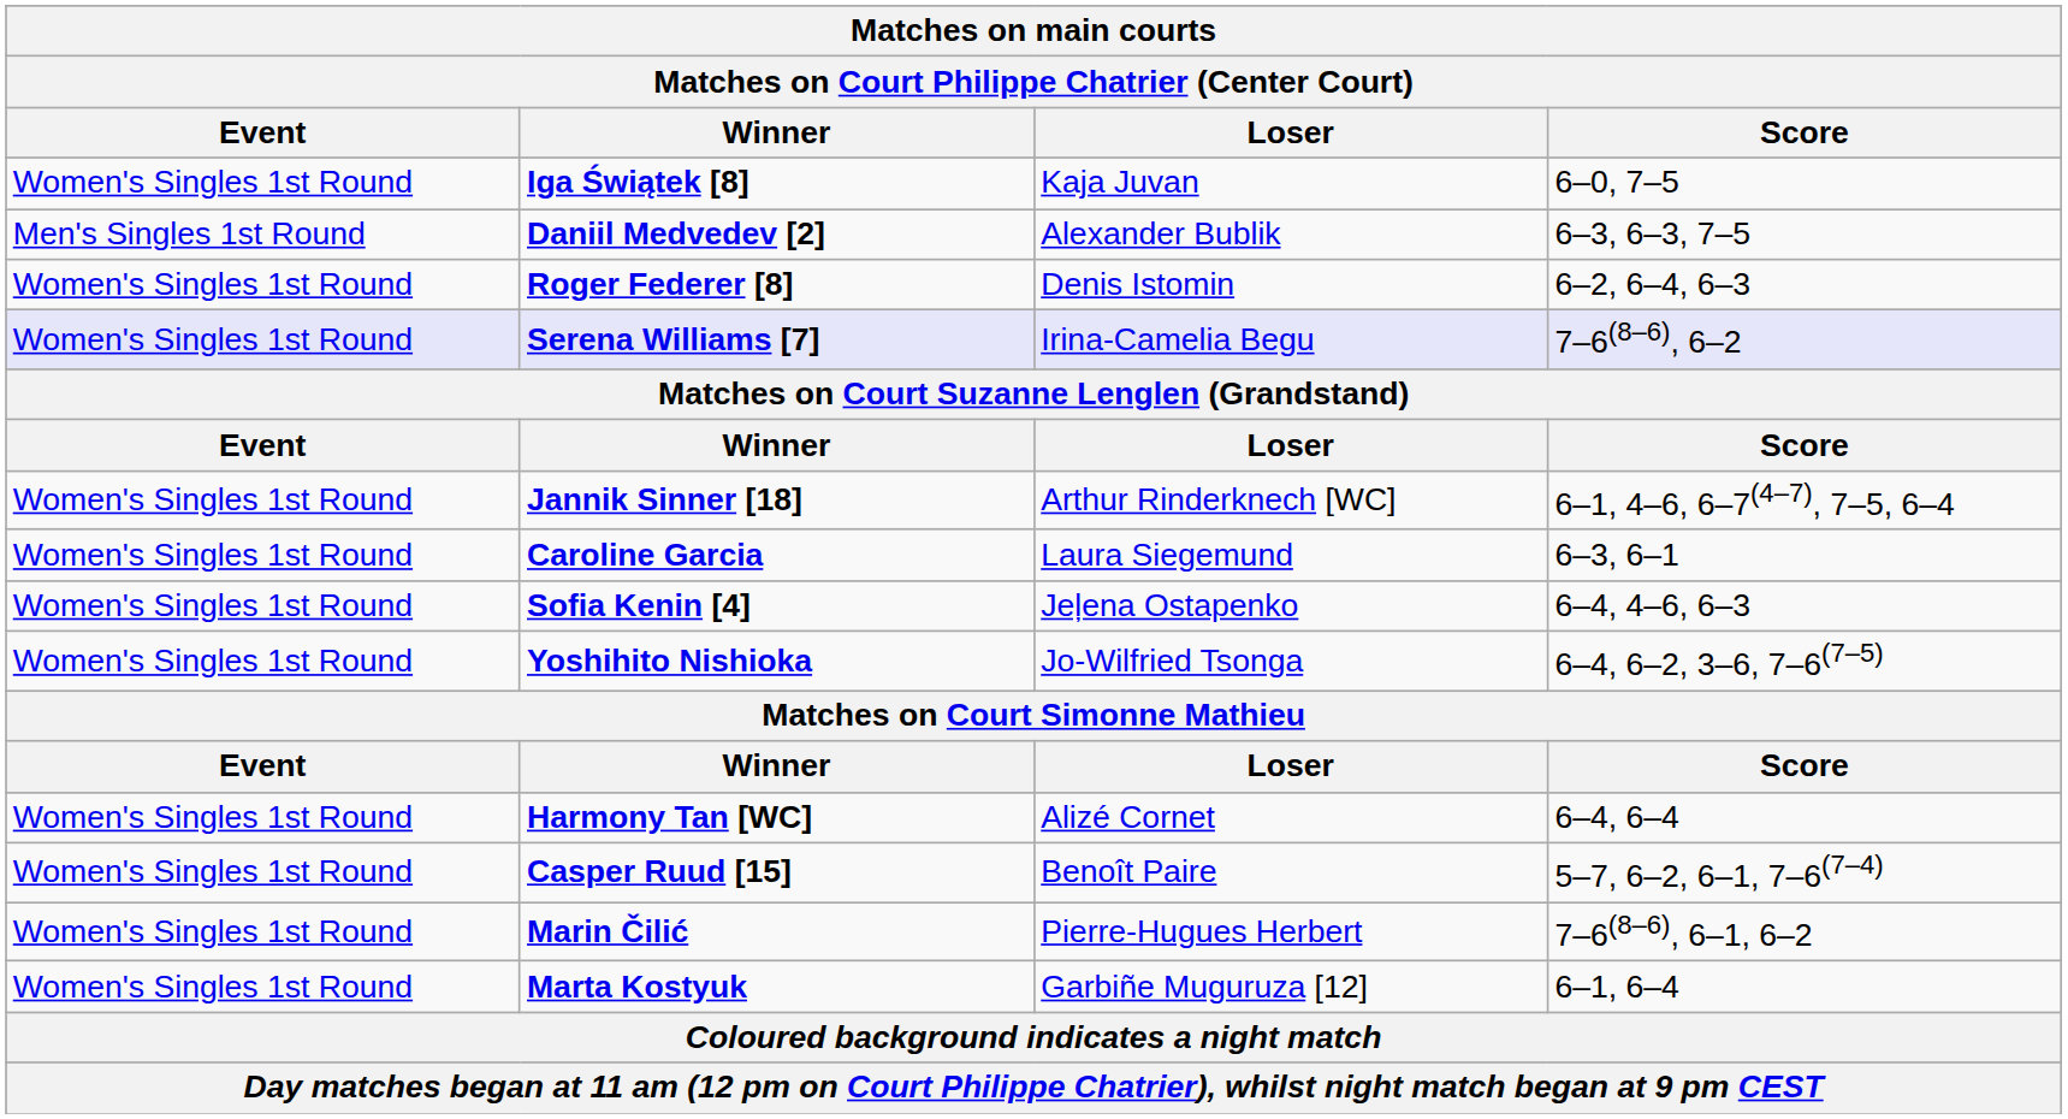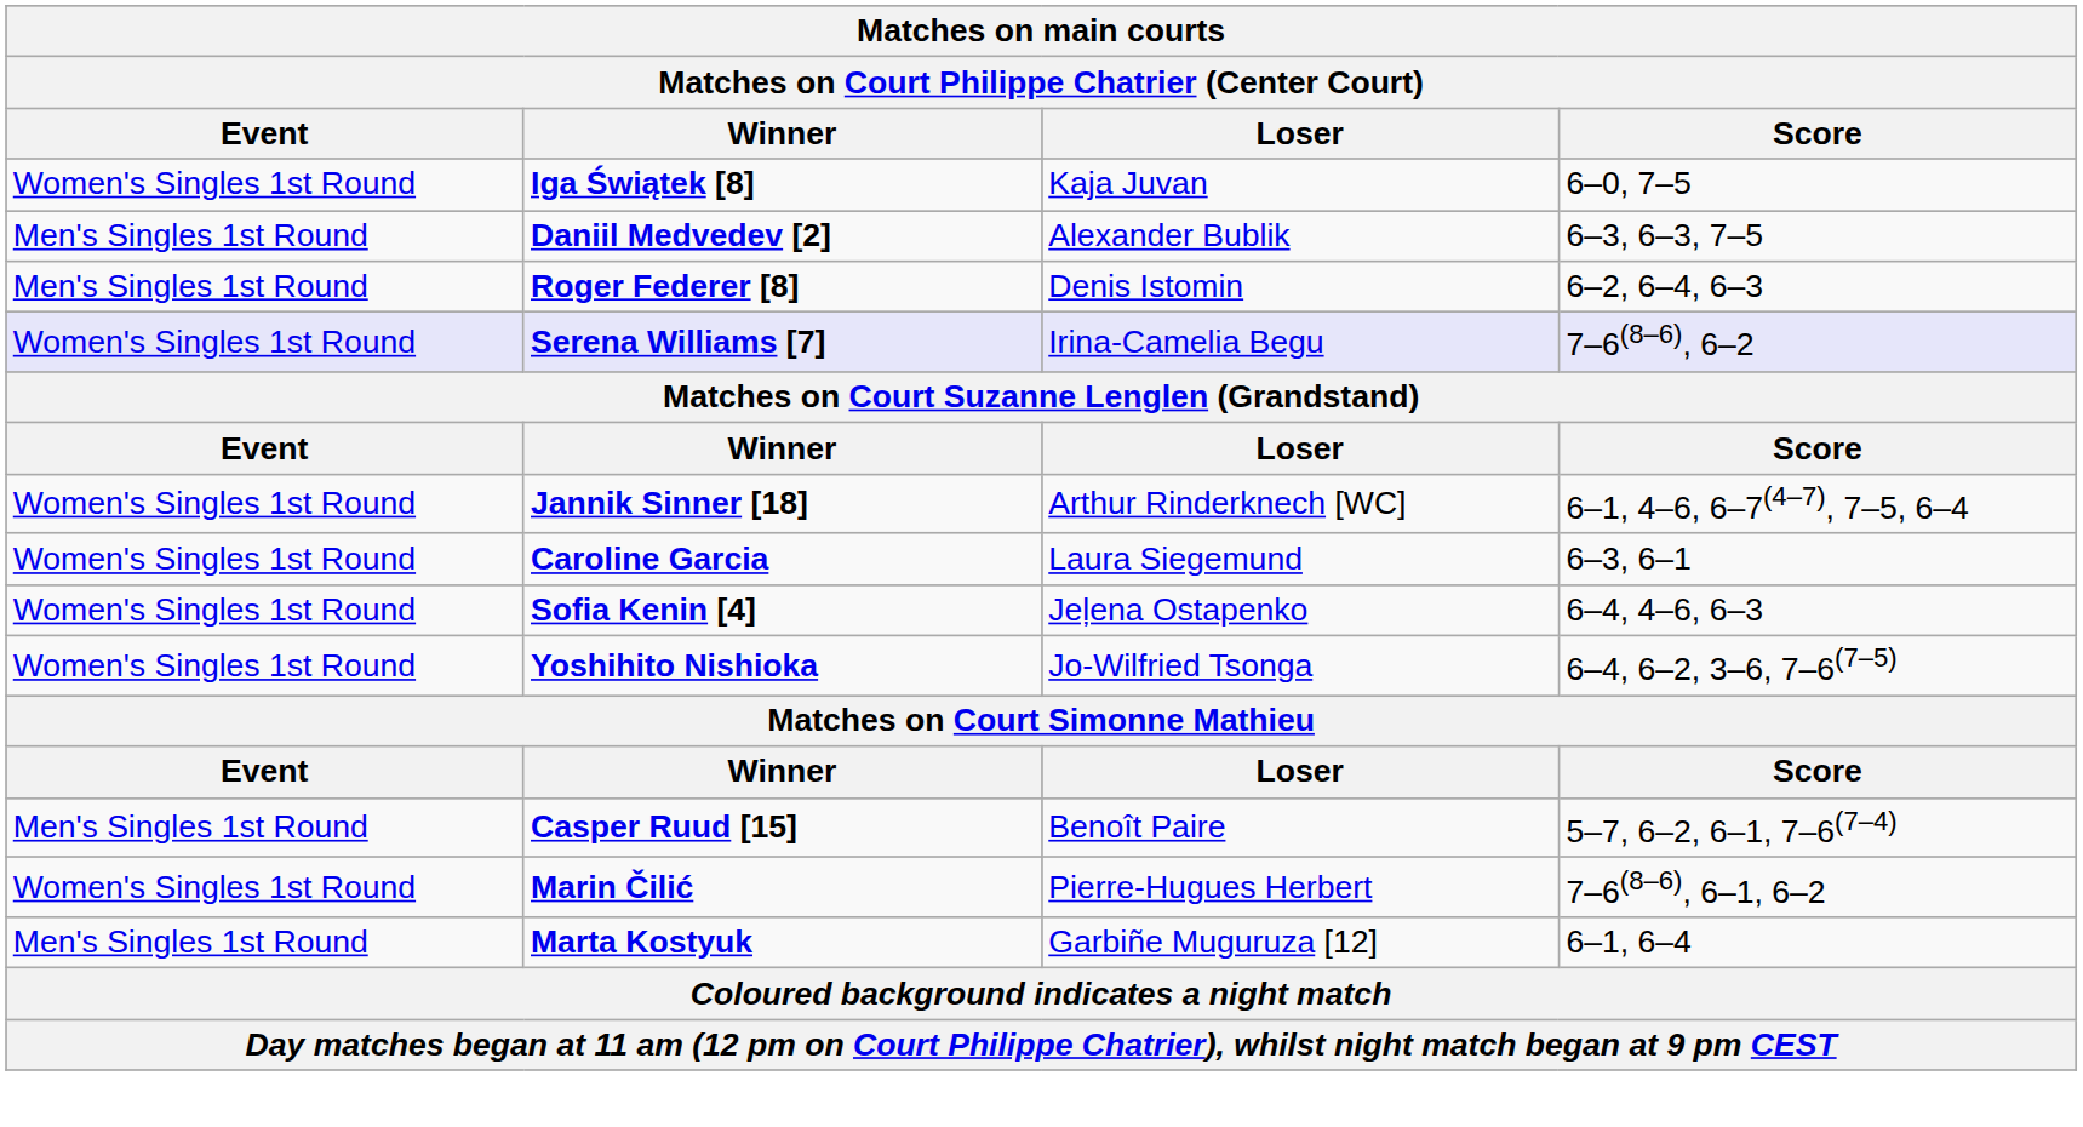 <table class="wikitable" style="margin:auto;">
 <tr>
 <th colspan=4 style=white-space:nowrap>Matches on main courts</th>
 </tr>
 <tr>
 <th colspan=4>Matches on <a href='#'>Court Philippe Chatrier</a> (Center Court)</th>
 </tr>
 <tr>
 <th width=250>Event</th>
 <th width=250>Winner</th>
 <th width=250>Loser</th>
 <th width=250>Score</th>
 </tr>
 <tr>
 <td><a href='#'>Women's Singles 1st Round</a></td>
 <td><strong> <a href='#'>Iga Świątek</a> [8]</strong></td>
 <td> <a href='#'>Kaja Juvan</a></td>
 <td>6–0, 7–5</td>
 </tr>
 <tr>
 <td><a href='#'>Men's Singles 1st Round</a></td>
 <td><strong> <a href='#'>Daniil Medvedev</a> [2]</strong></td>
 <td> <a href='#'>Alexander Bublik</a></td>
 <td>6–3, 6–3, 7–5</td>
 </tr>
 <tr>
-<td><a href='#'>Women's Singles 1st Round</a></td>
+<td><a href='#'>Men's Singles 1st Round</a></td>
 <td><strong> <a href='#'>Roger Federer</a> [8]</strong></td>
 <td> <a href='#'>Denis Istomin</a></td>
 <td>6–2, 6–4, 6–3</td>
 </tr>
 <tr bgcolor=lavender>
 <td><a href='#'>Women's Singles 1st Round</a></td>
 <td><strong> <a href='#'>Serena Williams</a> [7]</strong></td>
 <td> <a href='#'>Irina-Camelia Begu</a></td>
 <td>7–6<sup>(8–6)</sup>, 6–2</td>
 </tr>
 <tr>
 <th colspan=4>Matches on <a href='#'>Court Suzanne Lenglen</a> (Grandstand)</th>
 </tr>
 <tr>
 <th width=250>Event</th>
 <th width=250>Winner</th>
 <th width=250>Loser</th>
 <th width=250>Score</th>
 </tr>
 <tr>
 <td><a href='#'>Women's Singles 1st Round</a></td>
 <td><strong> <a href='#'>Jannik Sinner</a> [18]</strong></td>
 <td> <a href='#'>Arthur Rinderknech</a> [WC]</td>
 <td>6–1, 4–6, 6–7<sup>(4–7)</sup>, 7–5, 6–4</td>
 </tr>
 <tr>
 <td><a href='#'>Women's Singles 1st Round</a></td>
 <td><strong> <a href='#'>Caroline Garcia</a></strong></td>
 <td> <a href='#'>Laura Siegemund</a></td>
 <td>6–3, 6–1</td>
 </tr>
 <tr>
 <td><a href='#'>Women's Singles 1st Round</a></td>
 <td><strong> <a href='#'>Sofia Kenin</a> [4]</strong></td>
 <td> <a href='#'>Jeļena Ostapenko</a></td>
 <td>6–4, 4–6, 6–3</td>
 </tr>
 <tr>
 <td><a href='#'>Women's Singles 1st Round</a></td>
 <td><strong> <a href='#'>Yoshihito Nishioka</a></strong></td>
 <td> <a href='#'>Jo-Wilfried Tsonga</a></td>
 <td>6–4, 6–2, 3–6, 7–6<sup>(7–5)</sup></td>
 </tr>
 <tr>
 <th colspan=4>Matches on <a href='#'>Court Simonne Mathieu</a></th>
 </tr>
 <tr>
 <th width=250>Event</th>
 <th width=250>Winner</th>
 <th width=250>Loser</th>
 <th width=250>Score</th>
 </tr>
 <tr>
-<td><a href='#'>Women's Singles 1st Round</a></td>
-<td><strong> <a href='#'>Harmony Tan</a> [WC]</strong></td>
-<td> <a href='#'>Alizé Cornet</a></td>
-<td>6–4, 6–4</td>
-</tr>
-<tr>
-<td><a href='#'>Women's Singles 1st Round</a></td>
+<td><a href='#'>Men's Singles 1st Round</a></td>
 <td><strong> <a href='#'>Casper Ruud</a> [15]</strong></td>
 <td> <a href='#'>Benoît Paire</a></td>
 <td>5–7, 6–2, 6–1, 7–6<sup>(7–4)</sup></td>
 </tr>
 <tr>
 <td><a href='#'>Women's Singles 1st Round</a></td>
 <td><strong> <a href='#'>Marin Čilić</a></strong></td>
 <td> <a href='#'>Pierre-Hugues Herbert</a></td>
 <td>7–6<sup>(8–6)</sup>, 6–1, 6–2</td>
 </tr>
 <tr>
-<td><a href='#'>Women's Singles 1st Round</a></td>
+<td><a href='#'>Men's Singles 1st Round</a></td>
 <td><strong> <a href='#'>Marta Kostyuk</a></strong></td>
 <td> <a href='#'>Garbiñe Muguruza</a> [12]</td>
 <td>6–1, 6–4</td>
 </tr>
 <tr>
 <th colspan=4><em>Coloured background indicates a night match</em></th>
 </tr>
 <tr>
 <th colspan=4><em>Day matches began at 11 am (12 pm on <a href='#'>Court Philippe Chatrier</a>), whilst night match began at 9 pm <a href='#'>CEST</a></em></th>
 </tr>
 </table>
